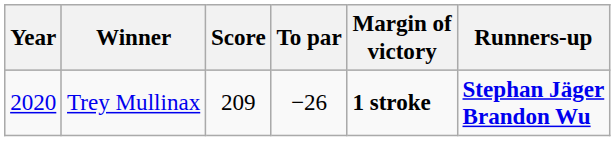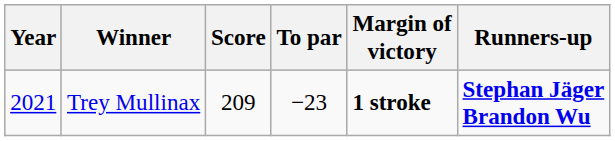 <table class=wikitable style=font-size:95%>
 <tr>
 <th>Year</th>
 <th>Winner</th>
 <th>Score</th>
 <th>To par</th>
 <th>Margin of<br>victory</th>
 <th>Runners-up</th>
 </tr>
 <tr>
-<td><a href='#'>2020</a></td>
+<td><a href='#'>2021</a></td>
 <td> <a href='#'>Trey Mullinax</a></td>
 <td align=center>209</td>
-<td align=center>−26</td>
+<td align=center>−23</td>
 <td><strong>1 stroke</strong></td>
 <td> <strong><a href='#'>Stephan Jäger</a></strong><br> <strong><a href='#'>Brandon Wu</a></strong></td>
 </tr>
 </table>
